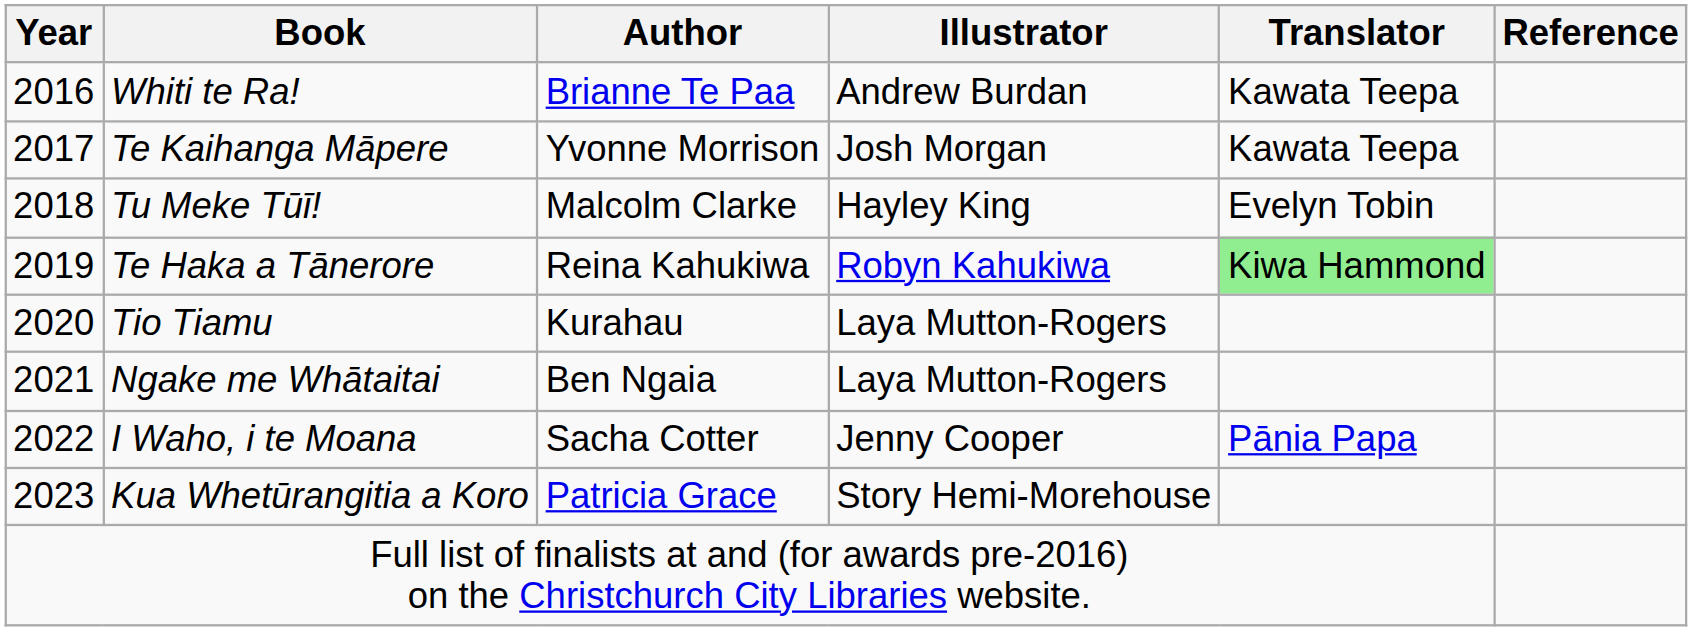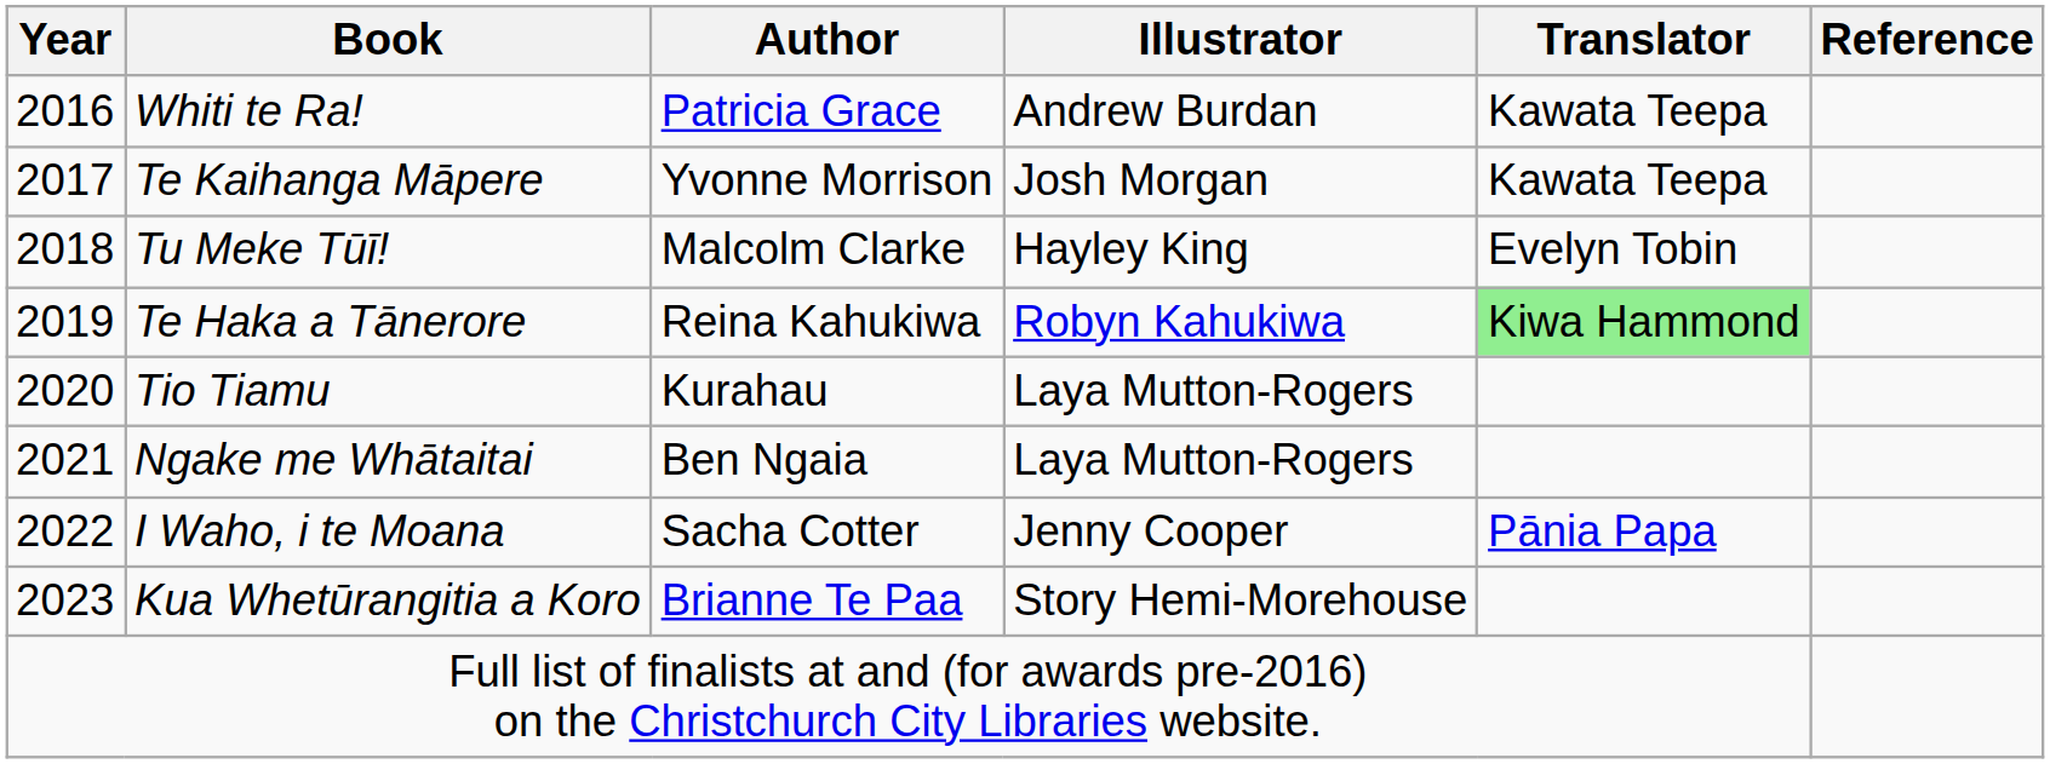 <table class="wikitable sortable" style="margin: 0 auto;">
 <tr>
 <th>Year</th>
 <th>Book</th>
 <th>Author</th>
 <th>Illustrator</th>
 <th>Translator</th>
 <th class="unsortable">Reference</th>
 </tr>
 <tr>
 <td style="text-align:center;">2016</td>
 <td><em>Whiti te Ra!</em></td>
-<td><a href='#'>Brianne Te Paa</a></td>
+<td><a href='#'>Patricia Grace</a></td>
 <td>Andrew Burdan</td>
 <td>Kawata Teepa</td>
 <td style="text-align:center;"></td>
 </tr>
 <tr>
 <td style="text-align:center;">2017</td>
 <td><em>Te Kaihanga Māpere</em></td>
 <td>Yvonne Morrison</td>
 <td>Josh Morgan</td>
 <td>Kawata Teepa</td>
 <td style="text-align:center;"></td>
 </tr>
 <tr>
 <td style="text-align:center;">2018</td>
 <td><em>Tu Meke Tūī!</em></td>
 <td>Malcolm Clarke</td>
 <td>Hayley King</td>
 <td>Evelyn Tobin</td>
 <td style="text-align:center;"></td>
 </tr>
 <tr>
 <td style="text-align:center;">2019</td>
 <td><em>Te Haka a Tānerore</em></td>
 <td>Reina Kahukiwa</td>
 <td><a href='#'>Robyn Kahukiwa</a></td>
 <td style="background: lightgreen;">Kiwa Hammond</td>
 <td style="text-align:center;"></td>
 </tr>
 <tr>
 <td style="text-align:center;">2020</td>
 <td><em>Tio Tiamu</em></td>
 <td>Kurahau</td>
 <td>Laya Mutton-Rogers</td>
 <td></td>
 <td style="text-align:center;"></td>
 </tr>
 <tr>
 <td style="text-align:center;">2021</td>
 <td><em>Ngake me Whātaitai</em></td>
 <td>Ben Ngaia</td>
 <td>Laya Mutton-Rogers</td>
 <td></td>
 <td style="text-align:center;"></td>
 </tr>
 <tr>
 <td style="text-align:center;">2022</td>
 <td><em>I Waho, i te Moana</em></td>
 <td>Sacha Cotter</td>
 <td>Jenny Cooper</td>
 <td><a href='#'>Pānia Papa</a></td>
 <td style="text-align:center;"></td>
 </tr>
 <tr>
 <td style="text-align:center;">2023</td>
 <td><em>Kua Whetūrangitia a Koro</em></td>
-<td><a href='#'>Patricia Grace</a></td>
+<td><a href='#'>Brianne Te Paa</a></td>
 <td>Story Hemi-Morehouse</td>
 <td></td>
 <td style="text-align:center;"></td>
 </tr>
 <tr class="sortbottom">
 <td colspan="5" style="text-align:center;">Full list of finalists at  and (for awards pre-2016) <br>on the <a href='#'>Christchurch City Libraries</a> website.</td>
 </tr>
 </table>
